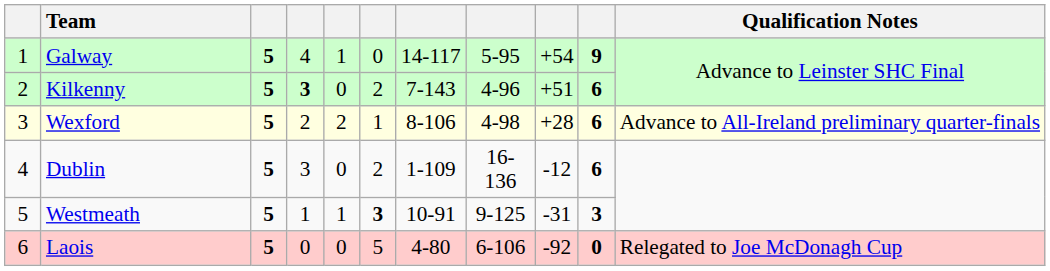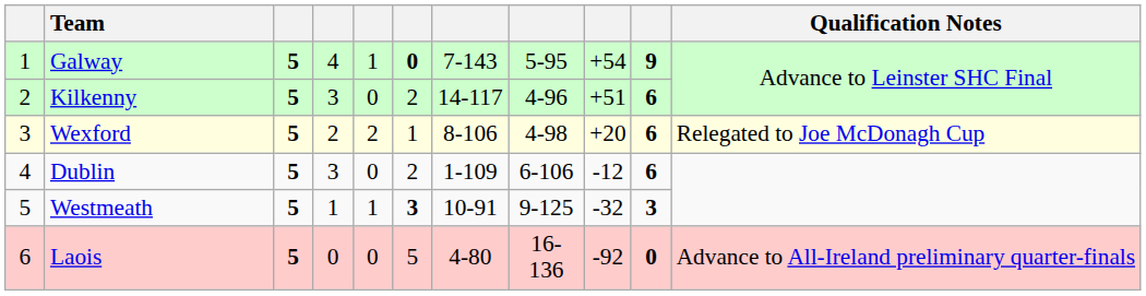 <table class="wikitable" style="text-align:center">
 <tr>
 <th width="20"></th>
 <th width="150" style="text-align:left;">Team</th>
 <th width="20"></th>
 <th width="20"></th>
 <th width="20"></th>
 <th width="20"></th>
 <th width="45"></th>
 <th width="45"></th>
 <th width="20"></th>
 <th width="20"></th>
 <th>Qualification Notes</th>
 </tr>
 <tr style="background:#ccffcc">
 <td>1</td>
 <td align="left"> <a href='#'>Galway</a></td>
 <td><strong>5</strong></td>
 <td>4</td>
 <td>1</td>
-<td>0</td>
-<td>14-117</td>
+<td><strong>0</strong></td>
+<td>7-143</td>
 <td>5-95</td>
 <td>+54</td>
 <td><strong>9</strong></td>
 <td rowspan="2">Advance to <a href='#'>Leinster SHC Final</a></td>
 </tr>
 <tr style="background:#ccffcc">
 <td>2</td>
 <td align="left"> <a href='#'>Kilkenny</a></td>
 <td><strong>5</strong></td>
-<td><strong>3</strong></td>
+<td>3</td>
 <td>0</td>
 <td>2</td>
-<td>7-143</td>
+<td>14-117</td>
 <td>4-96</td>
 <td>+51</td>
 <td><strong>6</strong></td>
 </tr>
 <tr style="background:#FFFFE0">
 <td>3</td>
 <td align="left"> <a href='#'>Wexford</a></td>
 <td><strong>5</strong></td>
 <td>2</td>
 <td>2</td>
 <td>1</td>
 <td>8-106</td>
 <td>4-98</td>
-<td>+28</td>
+<td>+20</td>
 <td><strong>6</strong></td>
-<td>Advance to <a href='#'>All-Ireland preliminary quarter-finals</a></td>
+<td style="text-align:left;">Relegated to <a href='#'>Joe McDonagh Cup</a></td>
 </tr>
 <tr>
 <td>4</td>
 <td align="left"> <a href='#'>Dublin</a></td>
 <td><strong>5</strong></td>
 <td>3</td>
 <td>0</td>
 <td>2</td>
 <td>1-109</td>
-<td>16-136</td>
+<td>6-106</td>
 <td>-12</td>
 <td><strong>6</strong></td>
 <td rowspan="2"></td>
 </tr>
 <tr style="">
 <td>5</td>
 <td align="left"> <a href='#'>Westmeath</a></td>
 <td><strong>5</strong></td>
 <td>1</td>
 <td>1</td>
 <td><strong>3</strong></td>
 <td>10-91</td>
 <td>9-125</td>
-<td>-31</td>
+<td>-32</td>
 <td><strong>3</strong></td>
 </tr>
 <tr style="background:#ffcccc">
 <td>6</td>
 <td align="left"> <a href='#'>Laois</a></td>
 <td><strong>5</strong></td>
 <td>0</td>
 <td>0</td>
 <td>5</td>
 <td>4-80</td>
-<td>6-106</td>
+<td>16-136</td>
 <td>-92</td>
 <td><strong>0</strong></td>
-<td style="text-align:left;">Relegated to <a href='#'>Joe McDonagh Cup</a></td>
+<td>Advance to <a href='#'>All-Ireland preliminary quarter-finals</a></td>
 </tr>
 </table>
